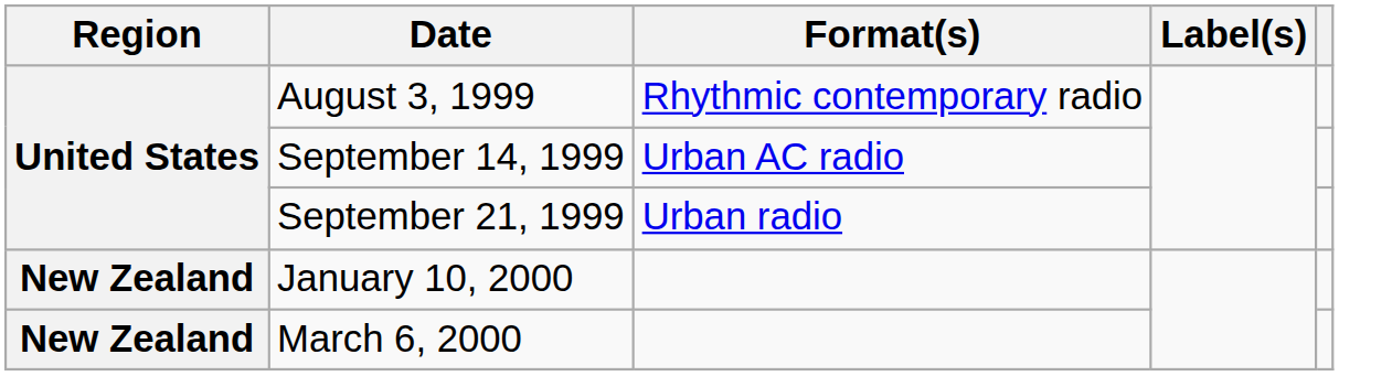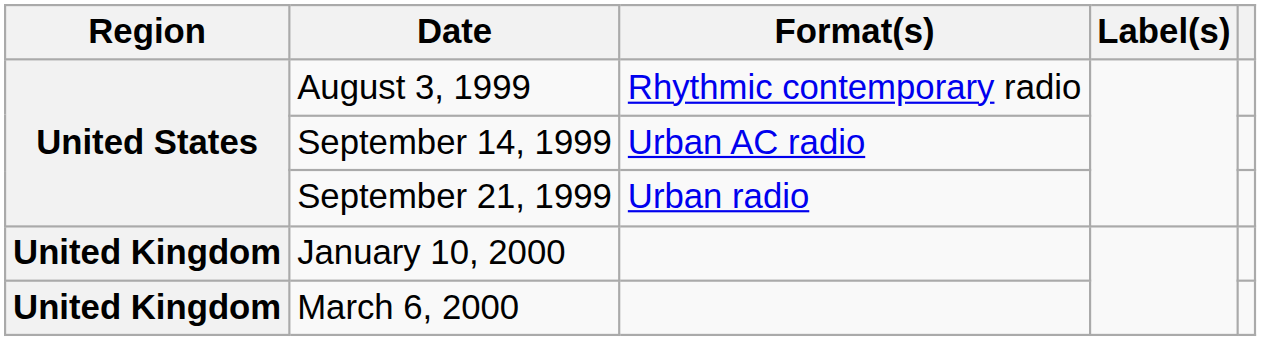 <table class="wikitable plainrowheaders">
 <tr>
 <th scope="col">Region</th>
 <th scope="col">Date</th>
 <th scope="col">Format(s)</th>
 <th scope="col">Label(s)</th>
 <th scope="col"></th>
 </tr>
 <tr>
 <th scope="row" rowspan="3">United States</th>
 <td>August 3, 1999</td>
 <td><a href='#'>Rhythmic contemporary</a> radio</td>
 <td rowspan="3"></td>
 <td></td>
 </tr>
 <tr>
 <td>September 14, 1999</td>
 <td><a href='#'>Urban AC radio</a></td>
 <td></td>
 </tr>
 <tr>
 <td>September 21, 1999</td>
 <td><a href='#'>Urban radio</a></td>
 <td></td>
 </tr>
 <tr>
-<th scope="row">New Zealand</th>
+<th scope="row">United Kingdom</th>
 <td>January 10, 2000</td>
 <td></td>
 <td rowspan="2"></td>
 <td></td>
 </tr>
 <tr>
-<th scope="row">New Zealand</th>
+<th scope="row">United Kingdom</th>
 <td>March 6, 2000</td>
 <td></td>
 <td></td>
 </tr>
 </table>
